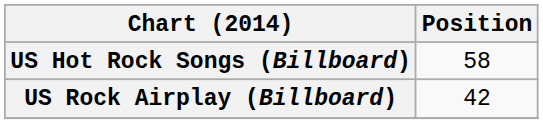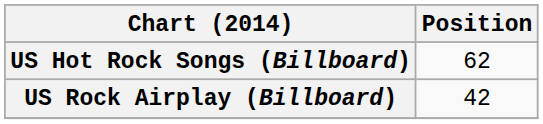 <table class="wikitable plainrowheaders sortable">
 <tr>
 <th>Chart (2014)</th>
 <th>Position</th>
 </tr>
 <tr>
 <th scope="row">US Hot Rock Songs (<em>Billboard</em>)</th>
-<td style="text-align:center;">58</td>
+<td style="text-align:center;">62</td>
 </tr>
 <tr>
 <th scope="row">US Rock Airplay (<em>Billboard</em>)</th>
 <td style="text-align:center;">42</td>
 </tr>
 <tr>
 </tr>
 </table>
